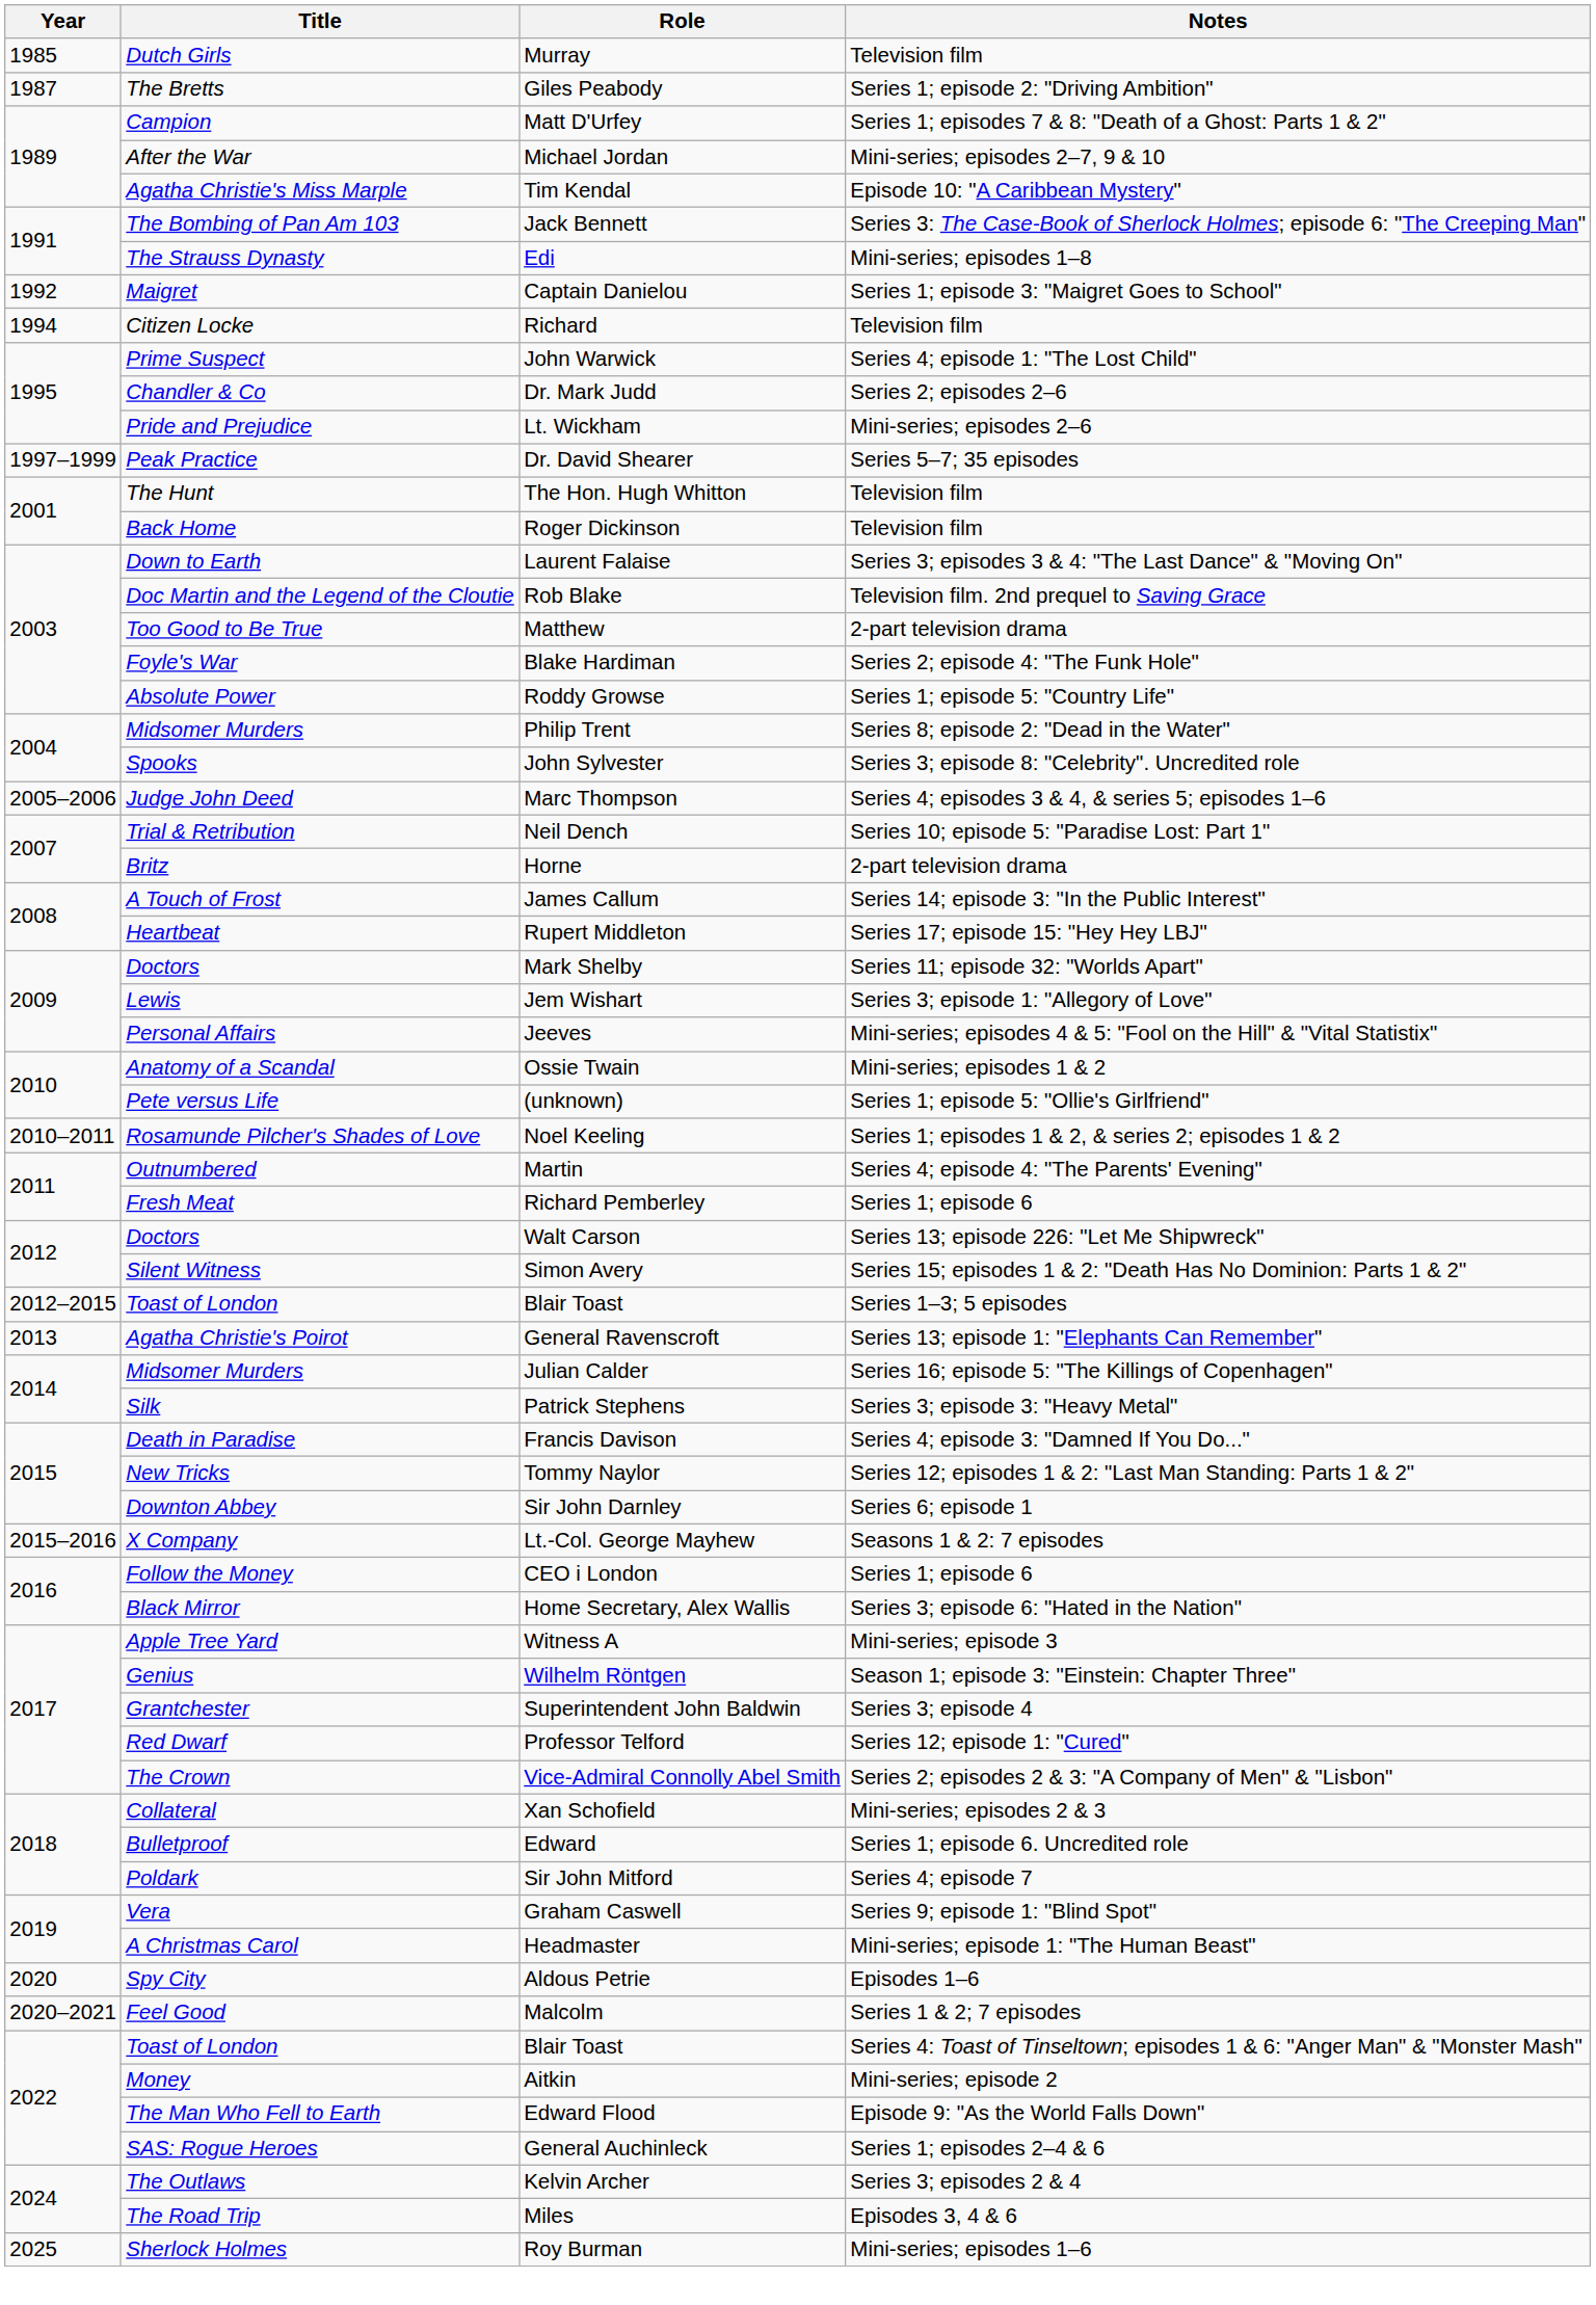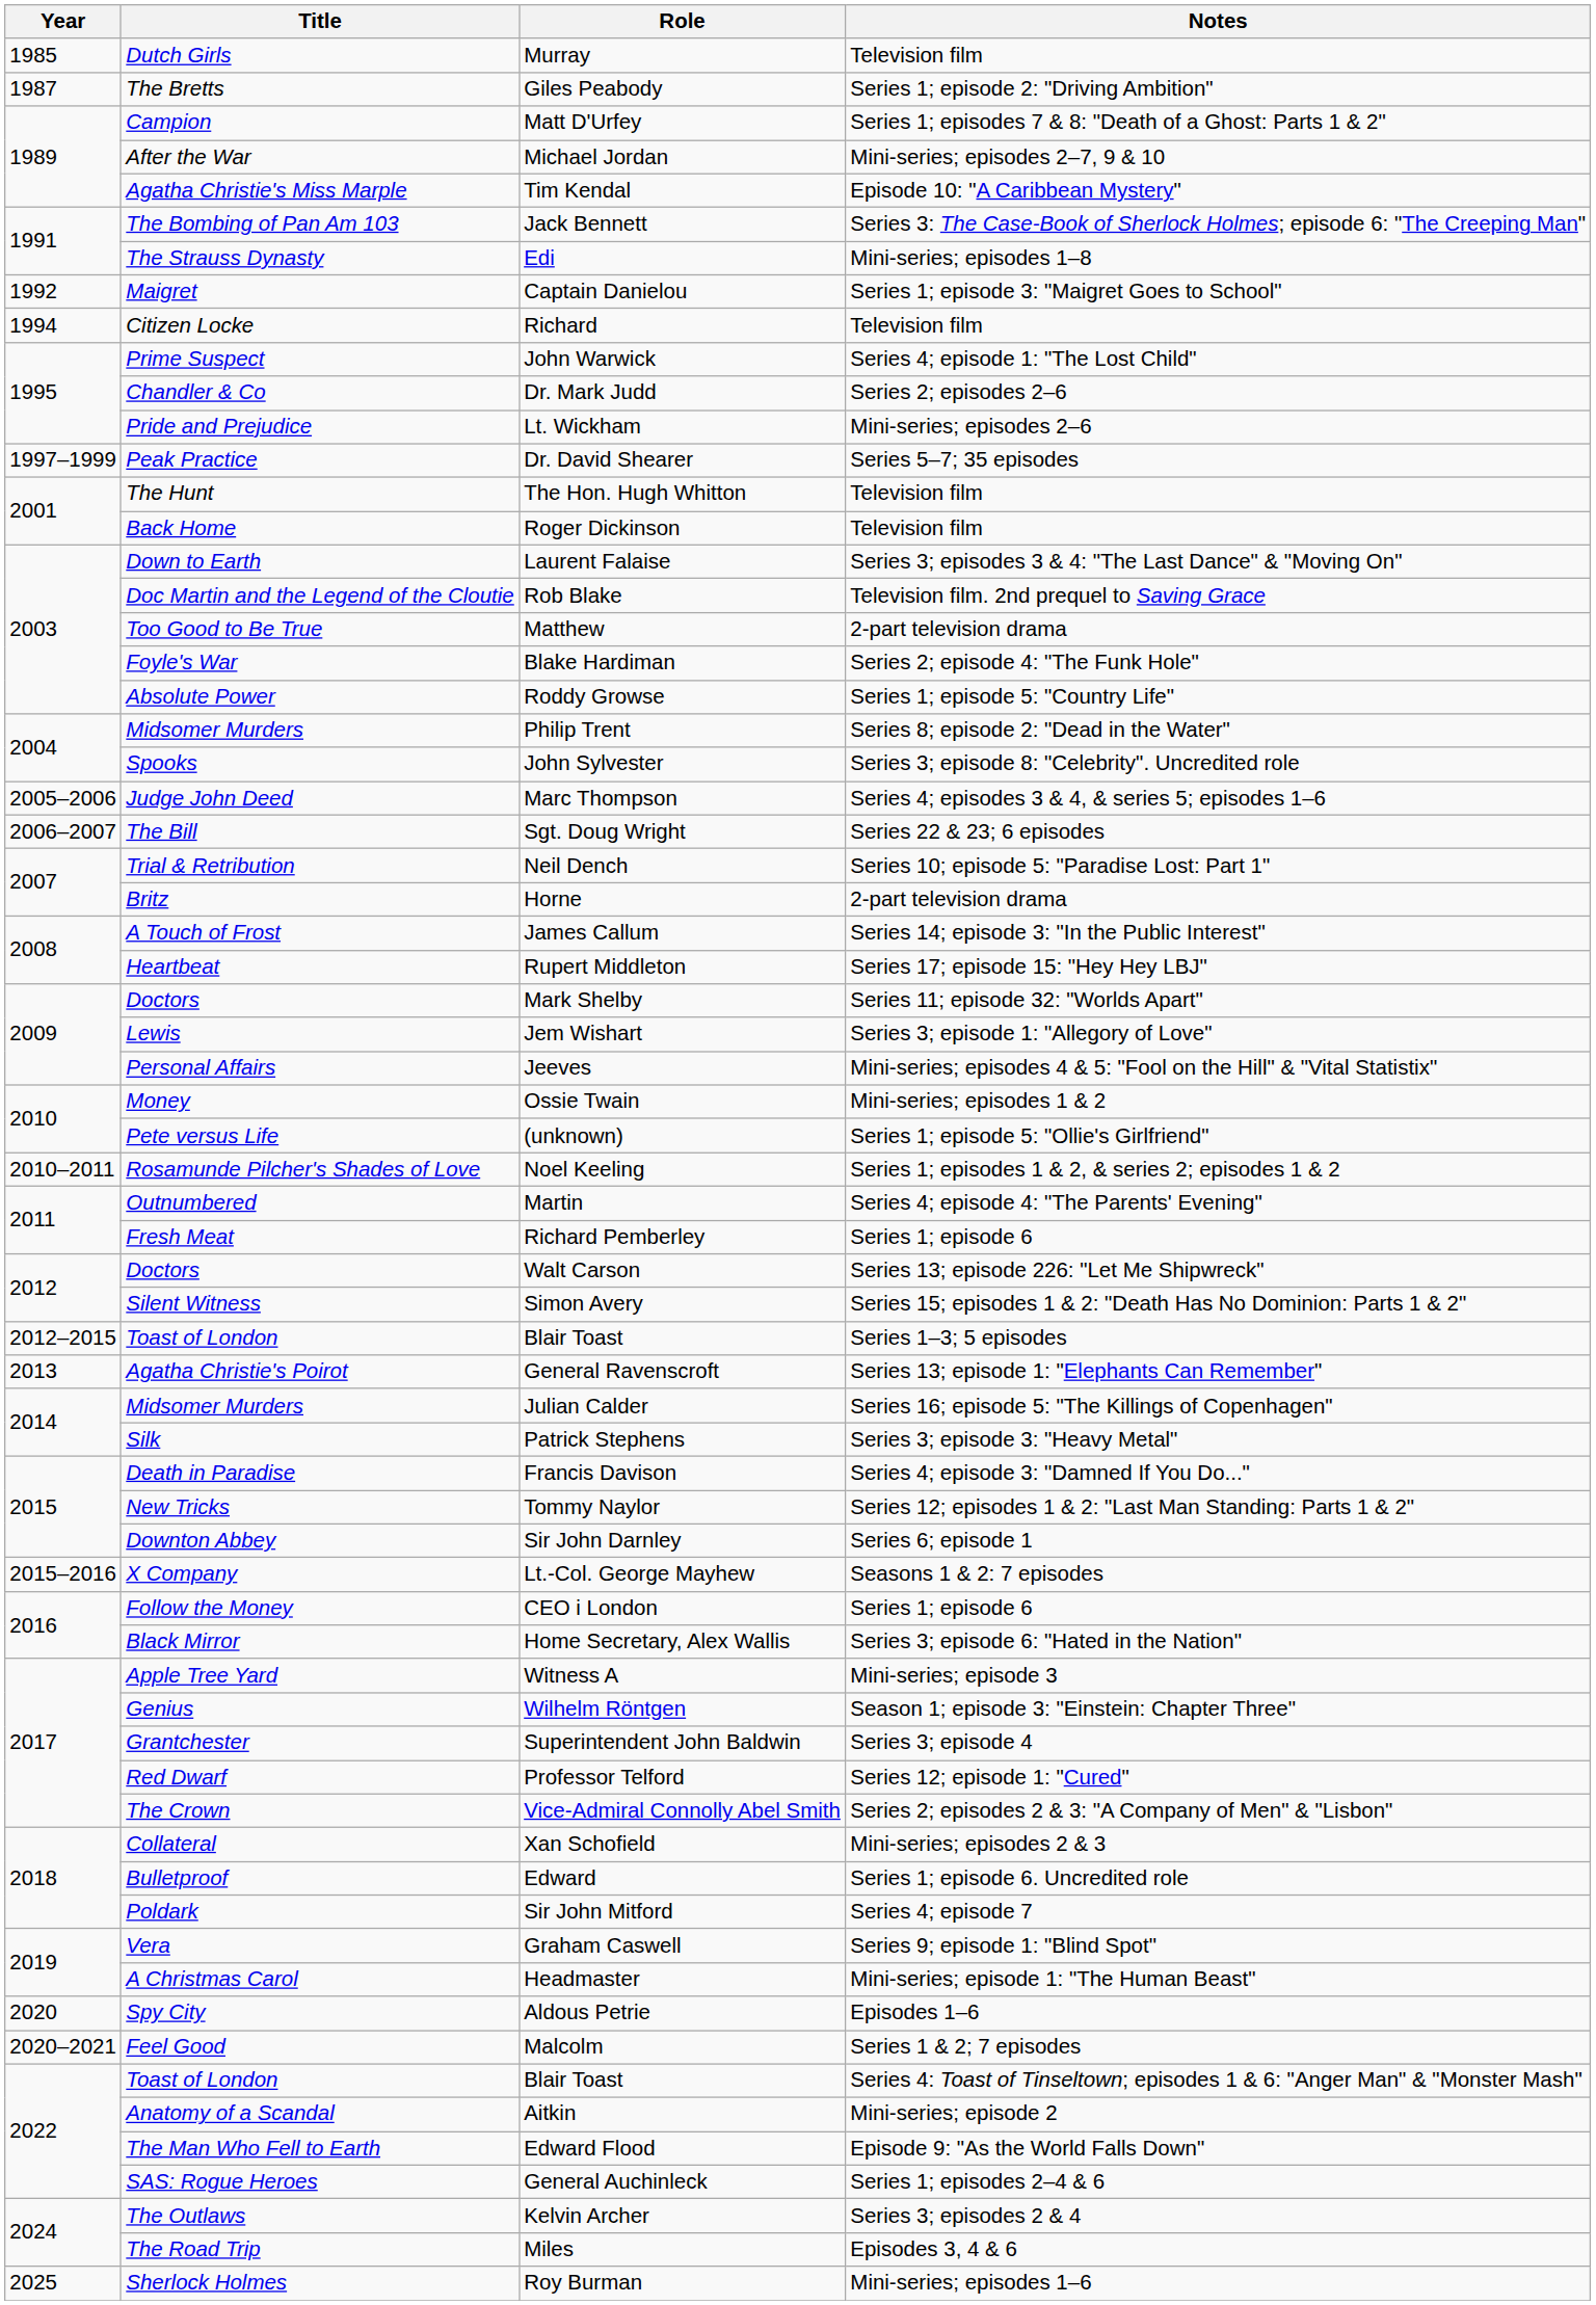 <table class="wikitable">
 <tr>
 <th>Year</th>
 <th>Title</th>
 <th>Role</th>
 <th>Notes</th>
 </tr>
 <tr>
 <td>1985</td>
 <td><em><a href='#'>Dutch Girls</a></em></td>
 <td>Murray</td>
 <td>Television film</td>
 </tr>
 <tr>
 <td>1987</td>
 <td><em>The Bretts</em></td>
 <td>Giles Peabody</td>
 <td>Series 1; episode 2: "Driving Ambition"</td>
 </tr>
 <tr>
 <td rowspan="3">1989</td>
 <td><em><a href='#'>Campion</a></em></td>
 <td>Matt D'Urfey</td>
 <td>Series 1; episodes 7 & 8: "Death of a Ghost: Parts 1 & 2"</td>
 </tr>
 <tr>
 <td><em>After the War</em></td>
 <td>Michael Jordan</td>
 <td>Mini-series; episodes 2–7, 9 & 10</td>
 </tr>
 <tr>
 <td><em><a href='#'>Agatha Christie's Miss Marple</a></em></td>
 <td>Tim Kendal</td>
 <td>Episode 10: "<a href='#'>A Caribbean Mystery</a>"</td>
 </tr>
 <tr>
 <td rowspan="2">1991</td>
 <td><em><a href='#'>The Bombing of Pan Am 103</a></em></td>
 <td>Jack Bennett</td>
 <td>Series 3: <em><a href='#'>The Case-Book of Sherlock Holmes</a></em>; episode 6: "<a href='#'>The Creeping Man</a>"</td>
 </tr>
 <tr>
 <td><em><a href='#'>The Strauss Dynasty</a></em></td>
 <td><a href='#'>Edi</a></td>
 <td>Mini-series; episodes 1–8</td>
 </tr>
 <tr>
 <td>1992</td>
 <td><em><a href='#'>Maigret</a></em></td>
 <td>Captain Danielou</td>
 <td>Series 1; episode 3: "Maigret Goes to School"</td>
 </tr>
 <tr>
 <td>1994</td>
 <td><em>Citizen Locke</em></td>
 <td>Richard</td>
 <td>Television film</td>
 </tr>
 <tr>
 <td rowspan="3">1995</td>
 <td><em><a href='#'>Prime Suspect</a></em></td>
 <td>John Warwick</td>
 <td>Series 4; episode 1: "The Lost Child"</td>
 </tr>
 <tr>
 <td><em><a href='#'>Chandler & Co</a></em></td>
 <td>Dr. Mark Judd</td>
 <td>Series 2; episodes 2–6</td>
 </tr>
 <tr>
 <td><em><a href='#'>Pride and Prejudice</a></em></td>
 <td>Lt. Wickham</td>
 <td>Mini-series; episodes 2–6</td>
 </tr>
 <tr>
 <td>1997–1999</td>
 <td><em><a href='#'>Peak Practice</a></em></td>
 <td>Dr. David Shearer</td>
 <td>Series 5–7; 35 episodes</td>
 </tr>
 <tr>
 <td rowspan="2">2001</td>
 <td><em>The Hunt</em></td>
 <td>The Hon. Hugh Whitton</td>
 <td>Television film</td>
 </tr>
 <tr>
 <td><em><a href='#'>Back Home</a></em></td>
 <td>Roger Dickinson</td>
 <td>Television film</td>
 </tr>
 <tr>
 <td rowspan="5">2003</td>
 <td><em><a href='#'>Down to Earth</a></em></td>
 <td>Laurent Falaise</td>
 <td>Series 3; episodes 3 & 4: "The Last Dance" & "Moving On"</td>
 </tr>
 <tr>
 <td><em><a href='#'>Doc Martin and the Legend of the Cloutie</a></em></td>
 <td>Rob Blake</td>
 <td>Television film. 2nd prequel to <em><a href='#'>Saving Grace</a></em></td>
 </tr>
 <tr>
 <td><em><a href='#'>Too Good to Be True</a></em></td>
 <td>Matthew</td>
 <td>2-part television drama</td>
 </tr>
 <tr>
 <td><em><a href='#'>Foyle's War</a></em></td>
 <td>Blake Hardiman</td>
 <td>Series 2; episode 4: "The Funk Hole"</td>
 </tr>
 <tr>
 <td><em><a href='#'>Absolute Power</a></em></td>
 <td>Roddy Growse</td>
 <td>Series 1; episode 5: "Country Life"</td>
 </tr>
 <tr>
 <td rowspan="2">2004</td>
 <td><em><a href='#'>Midsomer Murders</a></em></td>
 <td>Philip Trent</td>
 <td>Series 8; episode 2: "Dead in the Water"</td>
 </tr>
 <tr>
 <td><em><a href='#'>Spooks</a></em></td>
 <td>John Sylvester</td>
 <td>Series 3; episode 8: "Celebrity". Uncredited role</td>
 </tr>
 <tr>
 <td>2005–2006</td>
 <td><em><a href='#'>Judge John Deed</a></em></td>
 <td>Marc Thompson</td>
 <td>Series 4; episodes 3 & 4, & series 5; episodes 1–6</td>
 </tr>
 <tr>
+<td>2006–2007</td>
+<td><em><a href='#'>The Bill</a></em></td>
+<td>Sgt. Doug Wright</td>
+<td>Series 22 & 23; 6 episodes</td>
+</tr>
+<tr>
 <td rowspan="2">2007</td>
 <td><em><a href='#'>Trial & Retribution</a></em></td>
 <td>Neil Dench</td>
 <td>Series 10; episode 5: "Paradise Lost: Part 1"</td>
 </tr>
 <tr>
 <td><em><a href='#'>Britz</a></em></td>
 <td>Horne</td>
 <td>2-part television drama</td>
 </tr>
 <tr>
 <td rowspan="2">2008</td>
 <td><em><a href='#'>A Touch of Frost</a></em></td>
 <td>James Callum</td>
 <td>Series 14; episode 3: "In the Public Interest"</td>
 </tr>
 <tr>
 <td><em><a href='#'>Heartbeat</a></em></td>
 <td>Rupert Middleton</td>
 <td>Series 17; episode 15: "Hey Hey LBJ"</td>
 </tr>
 <tr>
 <td rowspan="3">2009</td>
 <td><em><a href='#'>Doctors</a></em></td>
 <td>Mark Shelby</td>
 <td>Series 11; episode 32: "Worlds Apart"</td>
 </tr>
 <tr>
 <td><em><a href='#'>Lewis</a></em></td>
 <td>Jem Wishart</td>
 <td>Series 3; episode 1: "Allegory of Love"</td>
 </tr>
 <tr>
 <td><em><a href='#'>Personal Affairs</a></em></td>
 <td>Jeeves</td>
 <td>Mini-series; episodes 4 & 5: "Fool on the Hill" & "Vital Statistix"</td>
 </tr>
 <tr>
 <td rowspan="2">2010</td>
-<td><em><a href='#'>Anatomy of a Scandal</a></em></td>
+<td><em><a href='#'>Money</a></em></td>
 <td>Ossie Twain</td>
 <td>Mini-series; episodes 1 & 2</td>
 </tr>
 <tr>
 <td><em><a href='#'>Pete versus Life</a></em></td>
 <td>(unknown)</td>
 <td>Series 1; episode 5: "Ollie's Girlfriend"</td>
 </tr>
 <tr>
 <td>2010–2011</td>
 <td><em><a href='#'>Rosamunde Pilcher's Shades of Love</a></em></td>
 <td>Noel Keeling</td>
 <td>Series 1; episodes 1 & 2, & series 2; episodes 1 & 2</td>
 </tr>
 <tr>
 <td rowspan="2">2011</td>
 <td><em><a href='#'>Outnumbered</a></em></td>
 <td>Martin</td>
 <td>Series 4; episode 4: "The Parents' Evening"</td>
 </tr>
 <tr>
 <td><em><a href='#'>Fresh Meat</a></em></td>
 <td>Richard Pemberley</td>
 <td>Series 1; episode 6</td>
 </tr>
 <tr>
 <td rowspan="2">2012</td>
 <td><em><a href='#'>Doctors</a></em></td>
 <td>Walt Carson</td>
 <td>Series 13; episode 226: "Let Me Shipwreck"</td>
 </tr>
 <tr>
 <td><em><a href='#'>Silent Witness</a></em></td>
 <td>Simon Avery</td>
 <td>Series 15; episodes 1 & 2: "Death Has No Dominion: Parts 1 & 2"</td>
 </tr>
 <tr>
 <td>2012–2015</td>
 <td><em><a href='#'>Toast of London</a></em></td>
 <td>Blair Toast</td>
 <td>Series 1–3; 5 episodes</td>
 </tr>
 <tr>
 <td>2013</td>
 <td><em><a href='#'>Agatha Christie's Poirot</a></em></td>
 <td>General Ravenscroft</td>
 <td>Series 13; episode 1: "<a href='#'>Elephants Can Remember</a>"</td>
 </tr>
 <tr>
 <td rowspan="2">2014</td>
 <td><em><a href='#'>Midsomer Murders</a></em></td>
 <td>Julian Calder</td>
 <td>Series 16; episode 5: "The Killings of Copenhagen"</td>
 </tr>
 <tr>
 <td><em><a href='#'>Silk</a></em></td>
 <td>Patrick Stephens</td>
 <td>Series 3; episode 3: "Heavy Metal"</td>
 </tr>
 <tr>
 <td rowspan="3">2015</td>
 <td><em><a href='#'>Death in Paradise</a></em></td>
 <td>Francis Davison</td>
 <td>Series 4; episode 3: "Damned If You Do..."</td>
 </tr>
 <tr>
 <td><em><a href='#'>New Tricks</a></em></td>
 <td>Tommy Naylor</td>
 <td>Series 12; episodes 1 & 2: "Last Man Standing: Parts 1 & 2"</td>
 </tr>
 <tr>
 <td><em><a href='#'>Downton Abbey</a></em></td>
 <td>Sir John Darnley</td>
 <td>Series 6; episode 1</td>
 </tr>
 <tr>
 <td>2015–2016</td>
 <td><em><a href='#'>X Company</a></em></td>
 <td>Lt.-Col. George Mayhew</td>
 <td>Seasons 1 & 2: 7 episodes</td>
 </tr>
 <tr>
 <td rowspan="2">2016</td>
 <td><em><a href='#'>Follow the Money</a></em></td>
 <td>CEO i London</td>
 <td>Series 1; episode 6</td>
 </tr>
 <tr>
 <td><em><a href='#'>Black Mirror</a></em></td>
 <td>Home Secretary, Alex Wallis</td>
 <td>Series 3; episode 6: "Hated in the Nation"</td>
 </tr>
 <tr>
 <td rowspan="5">2017</td>
 <td><em><a href='#'>Apple Tree Yard</a></em></td>
 <td>Witness A</td>
 <td>Mini-series; episode 3</td>
 </tr>
 <tr>
 <td><em><a href='#'>Genius</a></em></td>
 <td><a href='#'>Wilhelm Röntgen</a></td>
 <td>Season 1; episode 3: "Einstein: Chapter Three"</td>
 </tr>
 <tr>
 <td><em><a href='#'>Grantchester</a></em></td>
 <td>Superintendent John Baldwin</td>
 <td>Series 3; episode 4</td>
 </tr>
 <tr>
 <td><em><a href='#'>Red Dwarf</a></em></td>
 <td>Professor Telford</td>
 <td>Series 12; episode 1: "<a href='#'>Cured</a>"</td>
 </tr>
 <tr>
 <td><em><a href='#'>The Crown</a></em></td>
 <td><a href='#'>Vice-Admiral Connolly Abel Smith</a></td>
 <td>Series 2; episodes 2 & 3: "A Company of Men" & "Lisbon"</td>
 </tr>
 <tr>
 <td rowspan="3">2018</td>
 <td><em><a href='#'>Collateral</a></em></td>
 <td>Xan Schofield</td>
 <td>Mini-series; episodes 2 & 3</td>
 </tr>
 <tr>
 <td><em><a href='#'>Bulletproof</a></em></td>
 <td>Edward</td>
 <td>Series 1; episode 6. Uncredited role</td>
 </tr>
 <tr>
 <td><em><a href='#'>Poldark</a></em></td>
 <td>Sir John Mitford</td>
 <td>Series 4; episode 7</td>
 </tr>
 <tr>
 <td rowspan="2">2019</td>
 <td><em><a href='#'>Vera</a></em></td>
 <td>Graham Caswell</td>
 <td>Series 9; episode 1: "Blind Spot"</td>
 </tr>
 <tr>
 <td><em><a href='#'>A Christmas Carol</a></em></td>
 <td>Headmaster</td>
 <td>Mini-series; episode 1: "The Human Beast"</td>
 </tr>
 <tr>
 <td>2020</td>
 <td><em><a href='#'>Spy City</a></em></td>
 <td>Aldous Petrie</td>
 <td>Episodes 1–6</td>
 </tr>
 <tr>
 <td>2020–2021</td>
 <td><em><a href='#'>Feel Good</a></em></td>
 <td>Malcolm</td>
 <td>Series 1 & 2; 7 episodes</td>
 </tr>
 <tr>
 <td rowspan="4">2022</td>
 <td><em><a href='#'>Toast of London</a></em></td>
 <td>Blair Toast</td>
 <td>Series 4: <em>Toast of Tinseltown</em>; episodes 1 & 6: "Anger Man" & "Monster Mash"</td>
 </tr>
 <tr>
-<td><em><a href='#'>Money</a></em></td>
+<td><em><a href='#'>Anatomy of a Scandal</a></em></td>
 <td>Aitkin</td>
 <td>Mini-series; episode 2</td>
 </tr>
 <tr>
 <td><em><a href='#'>The Man Who Fell to Earth</a></em></td>
 <td>Edward Flood</td>
 <td>Episode 9: "As the World Falls Down"</td>
 </tr>
 <tr>
 <td><em><a href='#'>SAS: Rogue Heroes</a></em></td>
 <td>General Auchinleck</td>
 <td>Series 1; episodes 2–4 & 6</td>
 </tr>
 <tr>
 <td rowspan="2">2024</td>
 <td><em><a href='#'>The Outlaws</a></em></td>
 <td>Kelvin Archer</td>
 <td>Series 3; episodes 2 & 4</td>
 </tr>
 <tr>
 <td><em><a href='#'>The Road Trip</a></em></td>
 <td>Miles</td>
 <td>Episodes 3, 4 & 6</td>
 </tr>
 <tr>
 <td>2025</td>
 <td><em><a href='#'>Sherlock Holmes</a></em></td>
 <td>Roy Burman</td>
 <td>Mini-series; episodes 1–6</td>
 </tr>
 </table>
